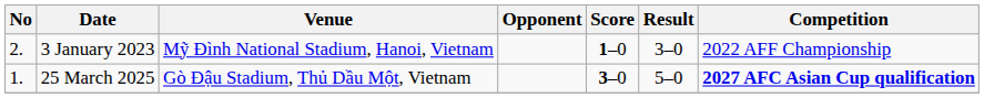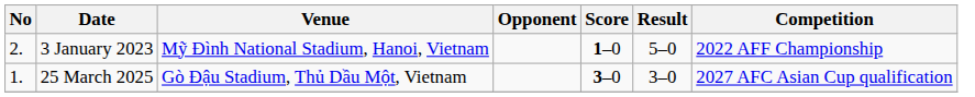 <table class="wikitable" style="font-size:100%;">
 <tr>
 <th>No</th>
 <th>Date</th>
 <th>Venue</th>
 <th>Opponent</th>
 <th>Score</th>
 <th>Result</th>
 <th>Competition</th>
 </tr>
 <tr>
 <td>2.</td>
 <td>3 January 2023</td>
 <td><a href='#'>Mỹ Đình National Stadium</a>, <a href='#'>Hanoi</a>, <a href='#'>Vietnam</a></td>
 <td></td>
 <td align=center><strong>1</strong>–0</td>
-<td align=center>3–0</td>
+<td align=center>5–0</td>
 <td><a href='#'>2022 AFF Championship</a></td>
 </tr>
 <tr>
 <td>1.</td>
 <td>25 March 2025</td>
 <td><a href='#'>Gò Đậu Stadium</a>, <a href='#'>Thủ Dầu Một</a>, Vietnam</td>
 <td></td>
 <td align=center><strong>3</strong>–0</td>
-<td align=center>5–0</td>
-<td><strong><a href='#'>2027 AFC Asian Cup qualification</a></strong></td>
+<td align=center>3–0</td>
+<td><a href='#'>2027 AFC Asian Cup qualification</a></td>
 </tr>
 <tr>
 </tr>
 </table>
